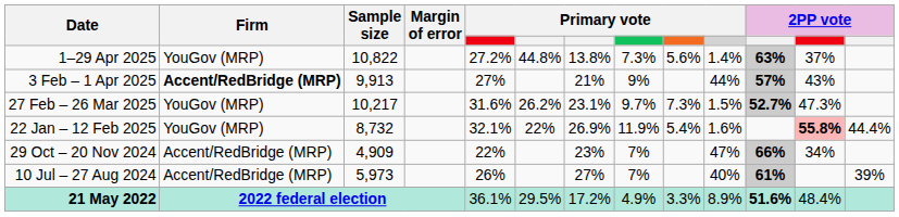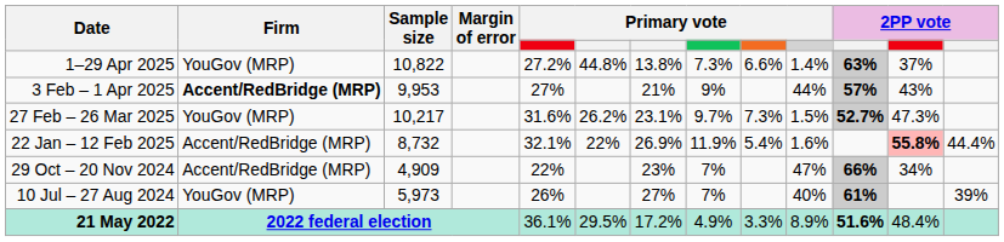 <table class="nowrap wikitable tpl-blanktable" style=text-align:center;font-size:90%>
 <tr>
 <th rowspan=2>Date</th>
 <th rowspan=2>Firm</th>
 <th rowspan=2>Sample<br>size</th>
 <th rowspan=2>Margin<br>of error</th>
 <th colspan=6>Primary vote</th>
 <th colspan=3 class=unsortable style=background:#ebbce3><a href='#'>2PP vote</a></th>
 </tr>
 <tr>
 <th class="unsortable" style="background:#F00011"></th>
 <th class=unsortable style=background:></th>
 <th class="unsortable" style=background:></th>
 <th class=unsortable style=background:#10C25B></th>
 <th class=unsortable style=background:#f36c21></th>
 <th class=unsortable style=background:lightgray></th>
 <th class=unsortable style=background:></th>
 <th class="unsortable" style="background:#F00011"></th>
 <th class="unsortable" style=background:></th>
 </tr>
 <tr>
 <td align=right>1–29 Apr 2025</td>
 <td align=left>YouGov (MRP)</td>
 <td>10,822</td>
 <td></td>
 <td>27.2%</td>
 <td>44.8%</td>
 <td>13.8%</td>
 <td>7.3%</td>
-<td>5.6%</td>
+<td>6.6%</td>
 <td>1.4%</td>
 <th style=background:#cccccc>63%</th>
 <td>37%</td>
 <td></td>
 </tr>
 <tr>
 <td align=right>3 Feb – 1 Apr 2025</td>
 <td align=left><strong>Accent/RedBridge (MRP)</strong></td>
-<td>9,913</td>
+<td>9,953</td>
 <td></td>
 <td>27%</td>
 <td></td>
 <td>21%</td>
 <td>9%</td>
 <td></td>
 <td>44%</td>
 <th style="background:#cccccc">57%</th>
 <td>43%</td>
 <td></td>
 </tr>
 <tr>
 <td align=right>27 Feb – 26 Mar 2025</td>
 <td align=left>YouGov (MRP)</td>
 <td>10,217</td>
 <td></td>
 <td>31.6%</td>
 <td>26.2%</td>
 <td>23.1%</td>
 <td>9.7%</td>
 <td>7.3%</td>
 <td>1.5%</td>
 <th style="background:#cccccc">52.7%</th>
 <td>47.3%</td>
 <td></td>
 </tr>
 <tr>
 <td align=right>22 Jan – 12 Feb 2025</td>
-<td align=left>YouGov (MRP)</td>
+<td align=left>Accent/RedBridge (MRP)</td>
 <td>8,732</td>
 <td></td>
 <td>32.1%</td>
 <td>22%</td>
 <td>26.9%</td>
 <td>11.9%</td>
 <td>5.4%</td>
 <td>1.6%</td>
 <td></td>
 <th style=background:#FFB6B6>55.8%</th>
 <td>44.4%</td>
 </tr>
 <tr>
 <td align=right>29 Oct – 20 Nov 2024</td>
 <td align=left>Accent/RedBridge (MRP)</td>
 <td>4,909</td>
 <td></td>
 <td>22%</td>
 <td></td>
 <td>23%</td>
 <td>7%</td>
 <td></td>
 <td>47%</td>
 <th style="background:#cccccc"><strong>66%</strong></th>
 <td>34%</td>
 <td></td>
 </tr>
 <tr>
 <td align=right>10 Jul – 27 Aug 2024</td>
-<td align=left>Accent/RedBridge (MRP)</td>
+<td align=left>YouGov (MRP)</td>
 <td>5,973</td>
 <td></td>
 <td>26%</td>
 <td></td>
 <td>27%</td>
 <td>7%</td>
 <td></td>
 <td>40%</td>
 <th style="background:#cccccc">61%</th>
 <td></td>
 <td>39%</td>
 </tr>
 <tr>
 </tr>
 <tr style="background:#b0e9db">
 <td style="text-align:right" data-sort-value="21-May-2022"><strong>21 May 2022</strong></td>
 <td colspan="3" style="text-align:center"><strong><a href='#'>2022 federal election</a></strong></td>
 <td>36.1%</td>
 <td>29.5%</td>
 <td>17.2%</td>
 <td>4.9%</td>
 <td>3.3%</td>
 <td>8.9%</td>
 <td><strong>51.6%</strong></td>
 <td>48.4%</td>
 <td></td>
 </tr>
 </table>
